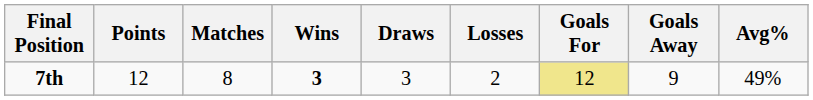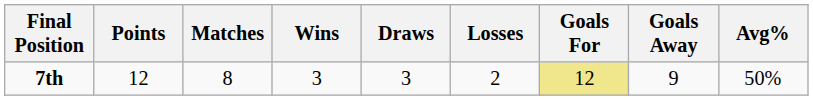 <table class="wikitable" style="font-size: 95%; text-align: center;">
 <tr>
 <th width=60>Final Position</th>
 <th width=60>Points</th>
 <th width=60>Matches</th>
 <th width=60>Wins</th>
 <th width=60>Draws</th>
 <th width=60>Losses</th>
 <th width=60>Goals For</th>
 <th width=60>Goals Away</th>
 <th width=60>Avg%</th>
 </tr>
 <tr>
 <td><strong>7th</strong></td>
 <td>12</td>
 <td>8</td>
-<td><strong>3</strong></td>
+<td>3</td>
 <td>3</td>
 <td>2</td>
 <td style="background: khaki;">12</td>
 <td>9</td>
-<td>49%</td>
+<td>50%</td>
 </tr>
 </table>
